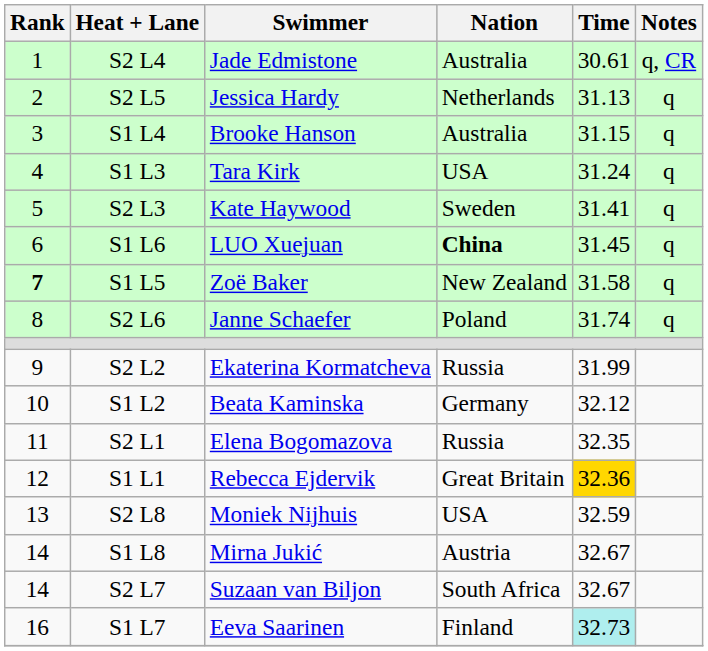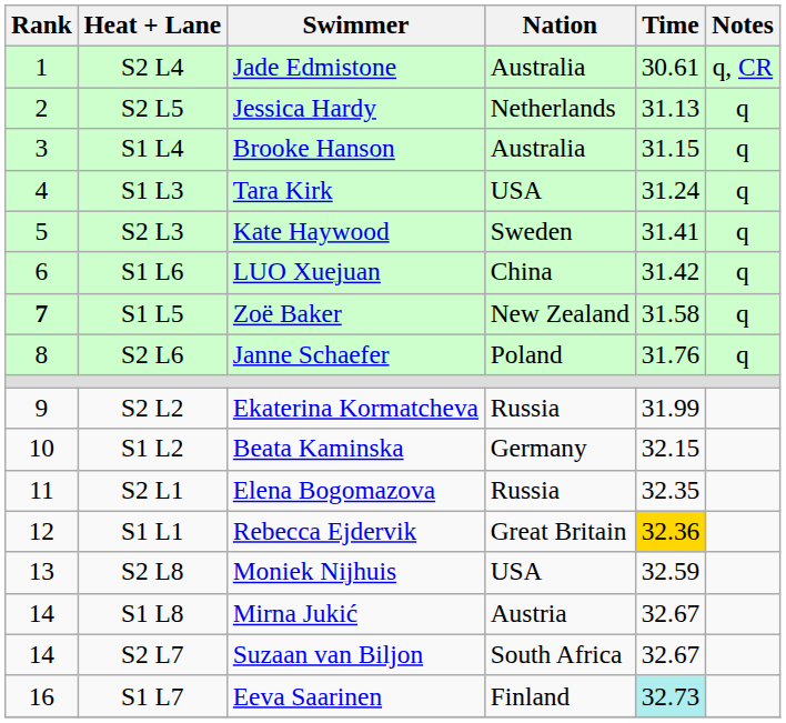 <table class="wikitable sortable" style="text-align:center">
 <tr>
 <th>Rank</th>
 <th>Heat + Lane</th>
 <th>Swimmer</th>
 <th>Nation</th>
 <th>Time</th>
 <th>Notes</th>
 </tr>
 <tr bgcolor=ccffcc>
 <td>1</td>
 <td>S2 L4</td>
 <td align=left><a href='#'>Jade Edmistone</a></td>
 <td align=left> Australia</td>
 <td>30.61</td>
 <td>q, <a href='#'>CR</a></td>
 </tr>
 <tr bgcolor=ccffcc>
 <td>2</td>
 <td>S2 L5</td>
 <td align=left><a href='#'>Jessica Hardy</a></td>
 <td align=left> Netherlands</td>
 <td>31.13</td>
 <td>q</td>
 </tr>
 <tr bgcolor=ccffcc>
 <td>3</td>
 <td>S1 L4</td>
 <td align=left><a href='#'>Brooke Hanson</a></td>
 <td align=left> Australia</td>
 <td>31.15</td>
 <td>q</td>
 </tr>
 <tr bgcolor=ccffcc>
 <td>4</td>
 <td>S1 L3</td>
 <td align=left><a href='#'>Tara Kirk</a></td>
 <td align=left> USA</td>
 <td>31.24</td>
 <td>q</td>
 </tr>
 <tr bgcolor=ccffcc>
 <td>5</td>
 <td>S2 L3</td>
 <td align=left><a href='#'>Kate Haywood</a></td>
 <td align=left> Sweden</td>
 <td>31.41</td>
 <td>q</td>
 </tr>
 <tr bgcolor=ccffcc>
 <td>6</td>
 <td>S1 L6</td>
 <td align=left><a href='#'>LUO Xuejuan</a></td>
-<td align=left><strong> China</strong></td>
-<td>31.45</td>
+<td align=left> China</td>
+<td>31.42</td>
 <td>q</td>
 </tr>
 <tr bgcolor=ccffcc>
 <td><strong>7</strong></td>
 <td>S1 L5</td>
 <td align=left><a href='#'>Zoë Baker</a></td>
 <td align=left> New Zealand</td>
 <td>31.58</td>
 <td>q</td>
 </tr>
 <tr bgcolor=ccffcc>
 <td>8</td>
 <td>S2 L6</td>
 <td align=left><a href='#'>Janne Schaefer</a></td>
 <td align=left> Poland</td>
-<td>31.74</td>
+<td>31.76</td>
 <td>q</td>
 </tr>
 <tr bgcolor=#DDDDDD>
 <td colspan=6></td>
 </tr>
 <tr>
 <td>9</td>
 <td>S2 L2</td>
 <td align=left><a href='#'>Ekaterina Kormatcheva</a></td>
 <td align=left> Russia</td>
 <td>31.99</td>
 <td></td>
 </tr>
 <tr>
 <td>10</td>
 <td>S1 L2</td>
 <td align=left><a href='#'>Beata Kaminska</a></td>
 <td align=left> Germany</td>
-<td>32.12</td>
+<td>32.15</td>
 <td></td>
 </tr>
 <tr>
 <td>11</td>
 <td>S2 L1</td>
 <td align=left><a href='#'>Elena Bogomazova</a></td>
 <td align=left> Russia</td>
 <td>32.35</td>
 <td></td>
 </tr>
 <tr>
 <td>12</td>
 <td>S1 L1</td>
 <td align=left><a href='#'>Rebecca Ejdervik</a></td>
 <td align=left> Great Britain</td>
 <td style="background: gold;">32.36</td>
 <td></td>
 </tr>
 <tr>
 <td>13</td>
 <td>S2 L8</td>
 <td align=left><a href='#'>Moniek Nijhuis</a></td>
 <td align=left> USA</td>
 <td>32.59</td>
 <td></td>
 </tr>
 <tr>
 <td>14</td>
 <td>S1 L8</td>
 <td align=left><a href='#'>Mirna Jukić</a></td>
 <td align=left> Austria</td>
 <td>32.67</td>
 <td></td>
 </tr>
 <tr>
 <td>14</td>
 <td>S2 L7</td>
 <td align=left><a href='#'>Suzaan van Biljon</a></td>
 <td align=left> South Africa</td>
 <td>32.67</td>
 <td></td>
 </tr>
 <tr>
 <td>16</td>
 <td>S1 L7</td>
 <td align=left><a href='#'>Eeva Saarinen</a></td>
 <td align=left> Finland</td>
 <td style="background: paleturquoise;">32.73</td>
 <td></td>
 </tr>
 <tr>
 </tr>
 </table>
